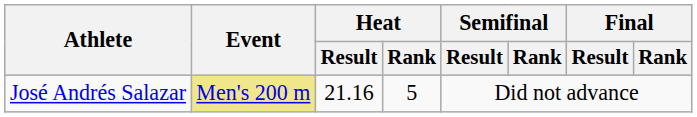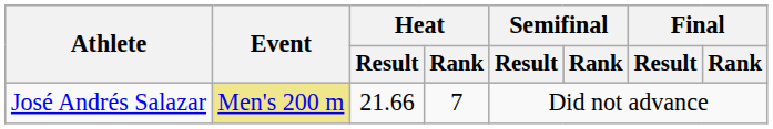 <table class="wikitable" style="font-size:90%">
 <tr>
 <th rowspan="2">Athlete</th>
 <th rowspan="2">Event</th>
 <th colspan="2">Heat</th>
 <th colspan="2">Semifinal</th>
 <th colspan="2">Final</th>
 </tr>
 <tr style="font-size:95%">
 <th>Result</th>
 <th>Rank</th>
 <th>Result</th>
 <th>Rank</th>
 <th>Result</th>
 <th>Rank</th>
 </tr>
 <tr align=center>
 <td align=left><a href='#'>José Andrés Salazar</a></td>
 <td align=left style="background: khaki;"><a href='#'>Men's 200 m</a></td>
-<td>21.16</td>
-<td>5</td>
+<td>21.66</td>
+<td>7</td>
 <td colspan=4>Did not advance</td>
 </tr>
 </table>
